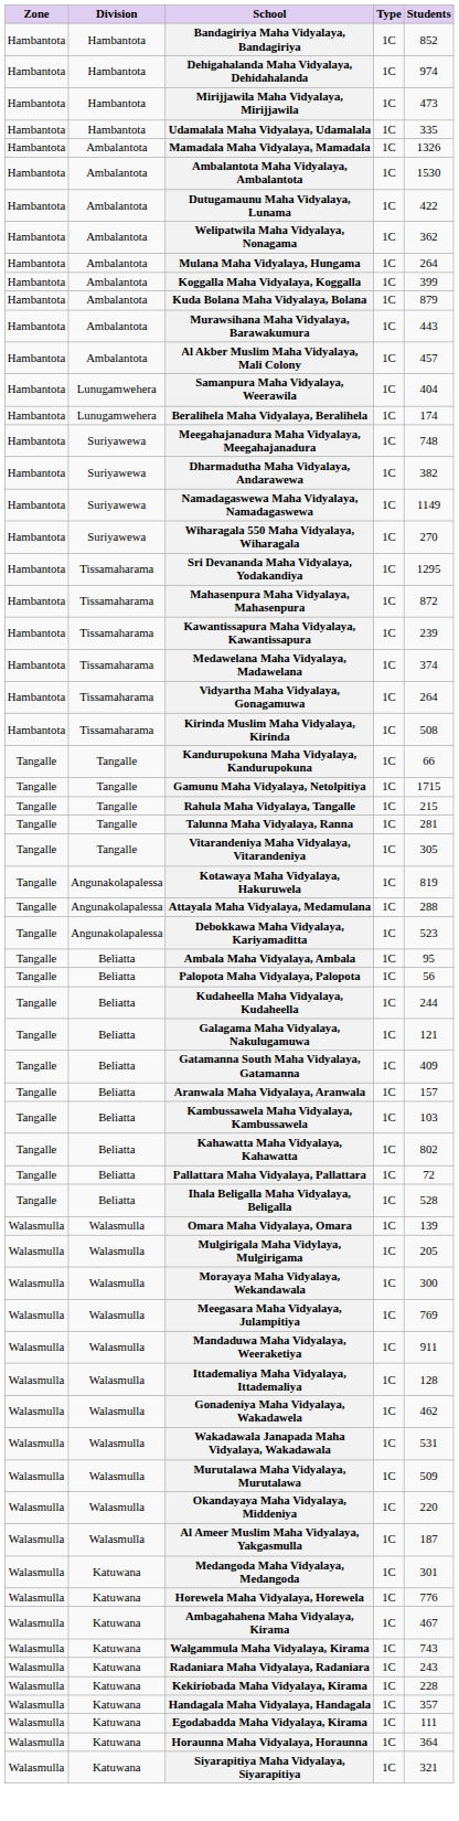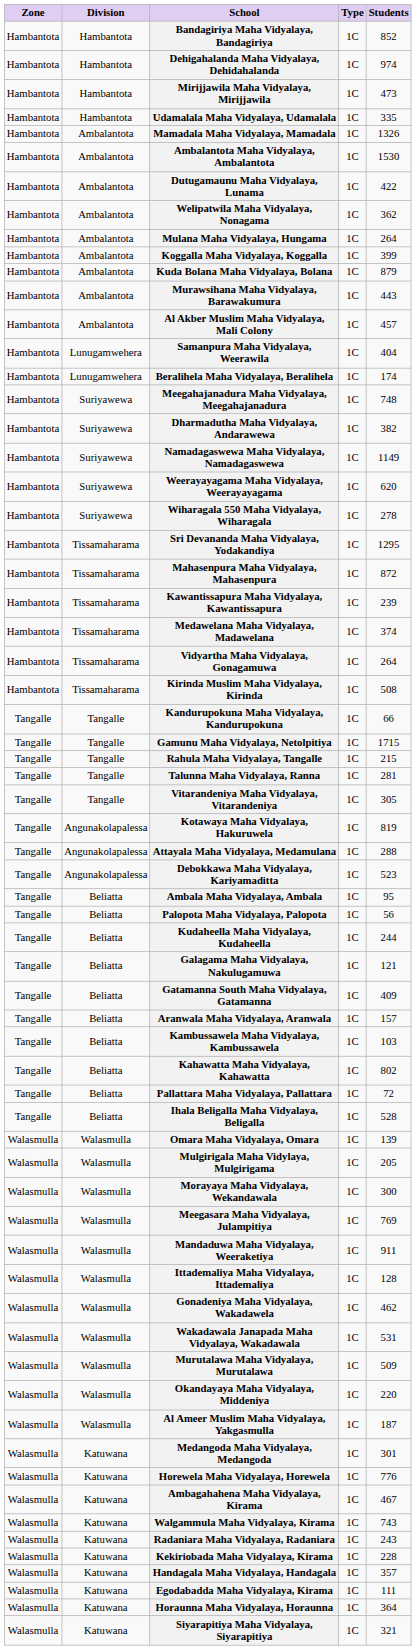 <table class="wikitable sortable" style="text-align:center; font-size:100%">
 <tr valign=bottom>
 <th style="background-color:#E0CEF2;">Zone</th>
 <th style="background-color:#E0CEF2;">Division</th>
 <th style="background-color:#E0CEF2;">School</th>
 <th style="background-color:#E0CEF2;">Type</th>
 <th style="background-color:#E0CEF2;">Students</th>
 </tr>
 <tr>
 <td>Hambantota</td>
 <td>Hambantota</td>
 <th>Bandagiriya Maha Vidyalaya, Bandagiriya</th>
 <td>1C</td>
 <td>852</td>
 </tr>
 <tr>
 <td>Hambantota</td>
 <td>Hambantota</td>
 <th>Dehigahalanda Maha Vidyalaya, Dehidahalanda</th>
 <td>1C</td>
 <td>974</td>
 </tr>
 <tr>
 <td>Hambantota</td>
 <td>Hambantota</td>
 <th>Mirijjawila Maha Vidyalaya, Mirijjawila</th>
 <td>1C</td>
 <td>473</td>
 </tr>
 <tr>
 <td>Hambantota</td>
 <td>Hambantota</td>
 <th>Udamalala Maha Vidyalaya, Udamalala</th>
 <td>1C</td>
 <td>335</td>
 </tr>
 <tr>
 <td>Hambantota</td>
 <td>Ambalantota</td>
 <th>Mamadala Maha Vidyalaya, Mamadala</th>
 <td>1C</td>
 <td>1326</td>
 </tr>
 <tr>
 <td>Hambantota</td>
 <td>Ambalantota</td>
 <th>Ambalantota Maha Vidyalaya, Ambalantota</th>
 <td>1C</td>
 <td>1530</td>
 </tr>
 <tr>
 <td>Hambantota</td>
 <td>Ambalantota</td>
 <th>Dutugamaunu Maha Vidyalaya, Lunama</th>
 <td>1C</td>
 <td>422</td>
 </tr>
 <tr>
 <td>Hambantota</td>
 <td>Ambalantota</td>
 <th>Welipatwila Maha Vidyalaya, Nonagama</th>
 <td>1C</td>
 <td>362</td>
 </tr>
 <tr>
 <td>Hambantota</td>
 <td>Ambalantota</td>
 <th>Mulana Maha Vidyalaya, Hungama</th>
 <td>1C</td>
 <td>264</td>
 </tr>
 <tr>
 <td>Hambantota</td>
 <td>Ambalantota</td>
 <th>Koggalla Maha Vidyalaya, Koggalla</th>
 <td>1C</td>
 <td>399</td>
 </tr>
 <tr>
 <td>Hambantota</td>
 <td>Ambalantota</td>
 <th>Kuda Bolana Maha Vidyalaya, Bolana</th>
 <td>1C</td>
 <td>879</td>
 </tr>
 <tr>
 <td>Hambantota</td>
 <td>Ambalantota</td>
 <th>Murawsihana Maha Vidyalaya, Barawakumura</th>
 <td>1C</td>
 <td>443</td>
 </tr>
 <tr>
 <td>Hambantota</td>
 <td>Ambalantota</td>
 <th>Al Akber Muslim Maha Vidyalaya, Mali Colony</th>
 <td>1C</td>
 <td>457</td>
 </tr>
 <tr>
 <td>Hambantota</td>
 <td>Lunugamwehera</td>
 <th>Samanpura Maha Vidyalaya, Weerawila</th>
 <td>1C</td>
 <td>404</td>
 </tr>
 <tr>
 <td>Hambantota</td>
 <td>Lunugamwehera</td>
 <th>Beralihela Maha Vidyalaya, Beralihela</th>
 <td>1C</td>
 <td>174</td>
 </tr>
 <tr>
 <td>Hambantota</td>
 <td>Suriyawewa</td>
 <th>Meegahajanadura Maha Vidyalaya, Meegahajanadura</th>
 <td>1C</td>
 <td>748</td>
 </tr>
 <tr>
 <td>Hambantota</td>
 <td>Suriyawewa</td>
 <th>Dharmadutha Maha Vidyalaya, Andarawewa</th>
 <td>1C</td>
 <td>382</td>
 </tr>
 <tr>
 <td>Hambantota</td>
 <td>Suriyawewa</td>
 <th>Namadagaswewa Maha Vidyalaya, Namadagaswewa</th>
 <td>1C</td>
 <td>1149</td>
 </tr>
 <tr>
 <td>Hambantota</td>
 <td>Suriyawewa</td>
+<th>Weerayayagama Maha Vidyalaya, Weerayayagama</th>
+<td>1C</td>
+<td>620</td>
+</tr>
+<tr>
+<td>Hambantota</td>
+<td>Suriyawewa</td>
 <th>Wiharagala 550 Maha Vidyalaya, Wiharagala</th>
 <td>1C</td>
-<td>270</td>
+<td>278</td>
 </tr>
 <tr>
 <td>Hambantota</td>
 <td>Tissamaharama</td>
 <th>Sri Devananda Maha Vidyalaya, Yodakandiya</th>
 <td>1C</td>
 <td>1295</td>
 </tr>
 <tr>
 <td>Hambantota</td>
 <td>Tissamaharama</td>
 <th>Mahasenpura Maha Vidyalaya, Mahasenpura</th>
 <td>1C</td>
 <td>872</td>
 </tr>
 <tr>
 <td>Hambantota</td>
 <td>Tissamaharama</td>
 <th>Kawantissapura Maha Vidyalaya, Kawantissapura</th>
 <td>1C</td>
 <td>239</td>
 </tr>
 <tr>
 <td>Hambantota</td>
 <td>Tissamaharama</td>
 <th>Medawelana Maha Vidyalaya, Madawelana</th>
 <td>1C</td>
 <td>374</td>
 </tr>
 <tr>
 <td>Hambantota</td>
 <td>Tissamaharama</td>
 <th>Vidyartha Maha Vidyalaya, Gonagamuwa</th>
 <td>1C</td>
 <td>264</td>
 </tr>
 <tr>
 <td>Hambantota</td>
 <td>Tissamaharama</td>
 <th>Kirinda Muslim Maha Vidyalaya, Kirinda</th>
 <td>1C</td>
 <td>508</td>
 </tr>
 <tr>
 <td>Tangalle</td>
 <td>Tangalle</td>
 <th>Kandurupokuna Maha Vidyalaya, Kandurupokuna</th>
 <td>1C</td>
 <td>66</td>
 </tr>
 <tr>
 <td>Tangalle</td>
 <td>Tangalle</td>
 <th>Gamunu Maha Vidyalaya, Netolpitiya</th>
 <td>1C</td>
 <td>1715</td>
 </tr>
 <tr>
 <td>Tangalle</td>
 <td>Tangalle</td>
 <th>Rahula Maha Vidyalaya, Tangalle</th>
 <td>1C</td>
 <td>215</td>
 </tr>
 <tr>
 <td>Tangalle</td>
 <td>Tangalle</td>
 <th>Talunna Maha Vidyalaya, Ranna</th>
 <td>1C</td>
 <td>281</td>
 </tr>
 <tr>
 <td>Tangalle</td>
 <td>Tangalle</td>
 <th>Vitarandeniya Maha Vidyalaya, Vitarandeniya</th>
 <td>1C</td>
 <td>305</td>
 </tr>
 <tr>
 <td>Tangalle</td>
 <td>Angunakolapalessa</td>
 <th>Kotawaya Maha Vidyalaya, Hakuruwela</th>
 <td>1C</td>
 <td>819</td>
 </tr>
 <tr>
 <td>Tangalle</td>
 <td>Angunakolapalessa</td>
 <th>Attayala Maha Vidyalaya, Medamulana</th>
 <td>1C</td>
 <td>288</td>
 </tr>
 <tr>
 <td>Tangalle</td>
 <td>Angunakolapalessa</td>
 <th>Debokkawa Maha Vidyalaya, Kariyamaditta</th>
 <td>1C</td>
 <td>523</td>
 </tr>
 <tr>
 <td>Tangalle</td>
 <td>Beliatta</td>
 <th>Ambala Maha Vidyalaya, Ambala</th>
 <td>1C</td>
 <td>95</td>
 </tr>
 <tr>
 <td>Tangalle</td>
 <td>Beliatta</td>
 <th>Palopota Maha Vidyalaya, Palopota</th>
 <td>1C</td>
 <td>56</td>
 </tr>
 <tr>
 <td>Tangalle</td>
 <td>Beliatta</td>
 <th>Kudaheella Maha Vidyalaya, Kudaheella</th>
 <td>1C</td>
 <td>244</td>
 </tr>
 <tr>
 <td>Tangalle</td>
 <td>Beliatta</td>
 <th>Galagama Maha Vidyalaya, Nakulugamuwa</th>
 <td>1C</td>
 <td>121</td>
 </tr>
 <tr>
 <td>Tangalle</td>
 <td>Beliatta</td>
 <th>Gatamanna South Maha Vidyalaya, Gatamanna</th>
 <td>1C</td>
 <td>409</td>
 </tr>
 <tr>
 <td>Tangalle</td>
 <td>Beliatta</td>
 <th>Aranwala Maha Vidyalaya, Aranwala</th>
 <td>1C</td>
 <td>157</td>
 </tr>
 <tr>
 <td>Tangalle</td>
 <td>Beliatta</td>
 <th>Kambussawela Maha Vidyalaya, Kambussawela</th>
 <td>1C</td>
 <td>103</td>
 </tr>
 <tr>
 <td>Tangalle</td>
 <td>Beliatta</td>
 <th>Kahawatta Maha Vidyalaya, Kahawatta</th>
 <td>1C</td>
 <td>802</td>
 </tr>
 <tr>
 <td>Tangalle</td>
 <td>Beliatta</td>
 <th>Pallattara Maha Vidyalaya, Pallattara</th>
 <td>1C</td>
 <td>72</td>
 </tr>
 <tr>
 <td>Tangalle</td>
 <td>Beliatta</td>
 <th>Ihala Beligalla Maha Vidyalaya, Beligalla</th>
 <td>1C</td>
 <td>528</td>
 </tr>
 <tr>
 <td>Walasmulla</td>
 <td>Walasmulla</td>
 <th>Omara Maha Vidyalaya, Omara</th>
 <td>1C</td>
 <td>139</td>
 </tr>
 <tr>
 <td>Walasmulla</td>
 <td>Walasmulla</td>
 <th>Mulgirigala Maha Vidylaya, Mulgirigama</th>
 <td>1C</td>
 <td>205</td>
 </tr>
 <tr>
 <td>Walasmulla</td>
 <td>Walasmulla</td>
 <th>Morayaya Maha Vidyalaya, Wekandawala</th>
 <td>1C</td>
 <td>300</td>
 </tr>
 <tr>
 <td>Walasmulla</td>
 <td>Walasmulla</td>
 <th>Meegasara Maha Vidyalaya, Julampitiya</th>
 <td>1C</td>
 <td>769</td>
 </tr>
 <tr>
 <td>Walasmulla</td>
 <td>Walasmulla</td>
 <th>Mandaduwa Maha Vidyalaya, Weeraketiya</th>
 <td>1C</td>
 <td>911</td>
 </tr>
 <tr>
 <td>Walasmulla</td>
 <td>Walasmulla</td>
 <th>Ittademaliya Maha Vidyalaya, Ittademaliya</th>
 <td>1C</td>
 <td>128</td>
 </tr>
 <tr>
 <td>Walasmulla</td>
 <td>Walasmulla</td>
 <th>Gonadeniya Maha Vidyalaya, Wakadawela</th>
 <td>1C</td>
 <td>462</td>
 </tr>
 <tr>
 <td>Walasmulla</td>
 <td>Walasmulla</td>
 <th>Wakadawala Janapada Maha Vidyalaya, Wakadawala</th>
 <td>1C</td>
 <td>531</td>
 </tr>
 <tr>
 <td>Walasmulla</td>
 <td>Walasmulla</td>
 <th>Murutalawa Maha Vidyalaya, Murutalawa</th>
 <td>1C</td>
 <td>509</td>
 </tr>
 <tr>
 <td>Walasmulla</td>
 <td>Walasmulla</td>
 <th>Okandayaya Maha Vidyalaya, Middeniya</th>
 <td>1C</td>
 <td>220</td>
 </tr>
 <tr>
 <td>Walasmulla</td>
 <td>Walasmulla</td>
 <th>Al Ameer Muslim Maha Vidyalaya, Yakgasmulla</th>
 <td>1C</td>
 <td>187</td>
 </tr>
 <tr>
 <td>Walasmulla</td>
 <td>Katuwana</td>
 <th>Medangoda Maha Vidyalaya, Medangoda</th>
 <td>1C</td>
 <td>301</td>
 </tr>
 <tr>
 <td>Walasmulla</td>
 <td>Katuwana</td>
 <th>Horewela Maha Vidyalaya, Horewela</th>
 <td>1C</td>
 <td>776</td>
 </tr>
 <tr>
 <td>Walasmulla</td>
 <td>Katuwana</td>
 <th>Ambagahahena Maha Vidyalaya, Kirama</th>
 <td>1C</td>
 <td>467</td>
 </tr>
 <tr>
 <td>Walasmulla</td>
 <td>Katuwana</td>
 <th>Walgammula Maha Vidyalaya, Kirama</th>
 <td>1C</td>
 <td>743</td>
 </tr>
 <tr>
 <td>Walasmulla</td>
 <td>Katuwana</td>
 <th>Radaniara Maha Vidyalaya, Radaniara</th>
 <td>1C</td>
 <td>243</td>
 </tr>
 <tr>
 <td>Walasmulla</td>
 <td>Katuwana</td>
 <th>Kekiriobada Maha Vidyalaya, Kirama</th>
 <td>1C</td>
 <td>228</td>
 </tr>
 <tr>
 <td>Walasmulla</td>
 <td>Katuwana</td>
 <th>Handagala Maha Vidyalaya, Handagala</th>
 <td>1C</td>
 <td>357</td>
 </tr>
 <tr>
 <td>Walasmulla</td>
 <td>Katuwana</td>
 <th>Egodabadda Maha Vidyalaya, Kirama</th>
 <td>1C</td>
 <td>111</td>
 </tr>
 <tr>
 <td>Walasmulla</td>
 <td>Katuwana</td>
 <th>Horaunna Maha Vidyalaya, Horaunna</th>
 <td>1C</td>
 <td>364</td>
 </tr>
 <tr>
 <td>Walasmulla</td>
 <td>Katuwana</td>
 <th>Siyarapitiya Maha Vidyalaya, Siyarapitiya</th>
 <td>1C</td>
 <td>321</td>
 </tr>
 </table>
